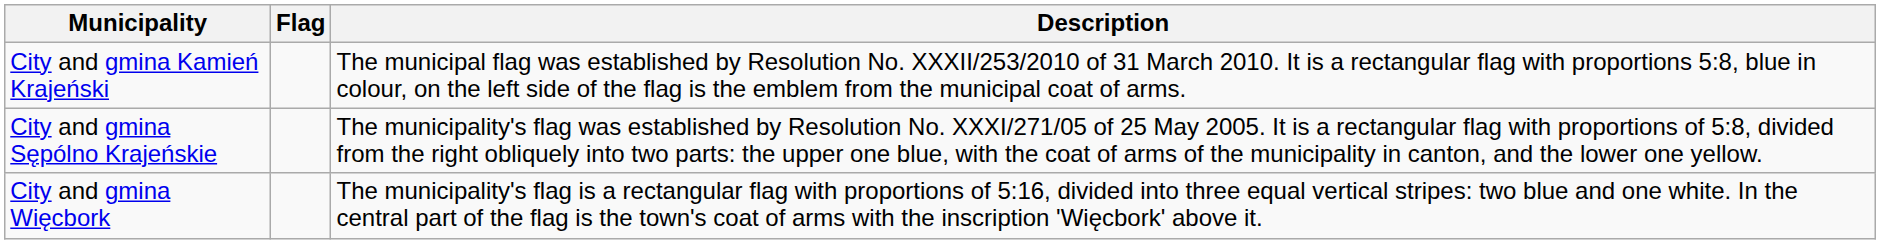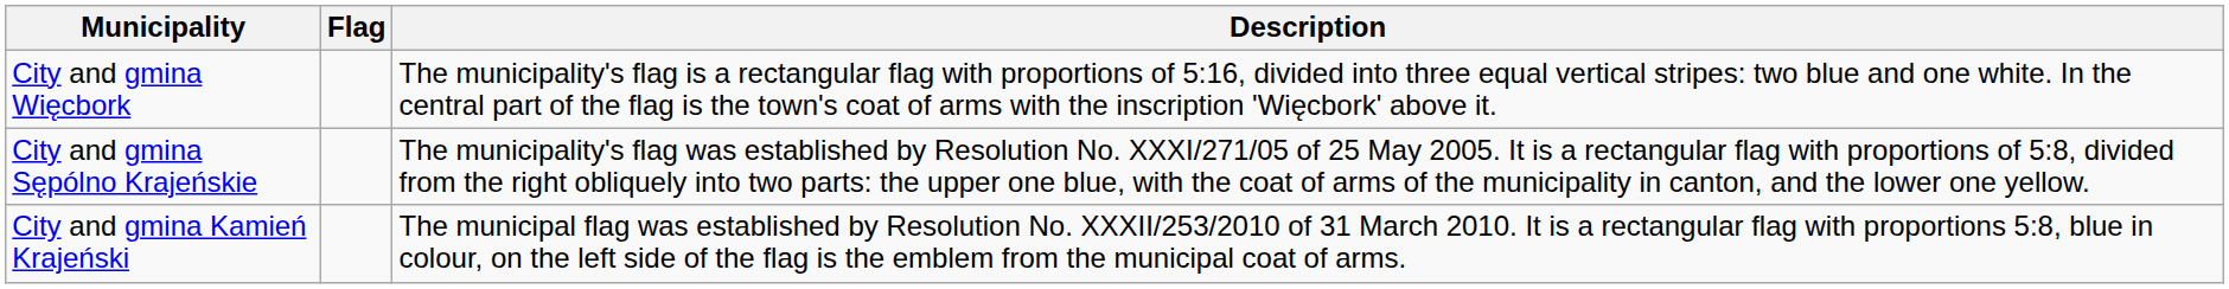 <table class="wikitable" style="text-align: left">
 <tr>
 <th>Municipality</th>
 <th>Flag</th>
 <th>Description</th>
 </tr>
 <tr>
-<td><a href='#'>City</a> and <a href='#'>gmina Kamień Krajeński</a></td>
+<td><a href='#'>City</a> and <a href='#'>gmina Więcbork</a></td>
 <td></td>
-<td>The municipal flag was established by Resolution No. XXXII/253/2010 of 31 March 2010. It is a rectangular flag with proportions 5:8, blue in colour, on the left side of the flag is the emblem from the municipal coat of arms.</td>
+<td>The municipality's flag is a rectangular flag with proportions of 5:16, divided into three equal vertical stripes: two blue and one white. In the central part of the flag is the town's coat of arms with the inscription 'Więcbork' above it.</td>
 </tr>
 <tr>
 <td><a href='#'>City</a> and <a href='#'>gmina Sępólno Krajeńskie</a></td>
 <td></td>
 <td>The municipality's flag was established by Resolution No. XXXI/271/05 of 25 May 2005. It is a rectangular flag with proportions of 5:8, divided from the right obliquely into two parts: the upper one blue, with the coat of arms of the municipality in canton, and the lower one yellow.</td>
 </tr>
 <tr>
-<td><a href='#'>City</a> and <a href='#'>gmina Więcbork</a></td>
+<td><a href='#'>City</a> and <a href='#'>gmina Kamień Krajeński</a></td>
 <td></td>
-<td>The municipality's flag is a rectangular flag with proportions of 5:16, divided into three equal vertical stripes: two blue and one white. In the central part of the flag is the town's coat of arms with the inscription 'Więcbork' above it.</td>
+<td>The municipal flag was established by Resolution No. XXXII/253/2010 of 31 March 2010. It is a rectangular flag with proportions 5:8, blue in colour, on the left side of the flag is the emblem from the municipal coat of arms.</td>
 </tr>
 </table>
